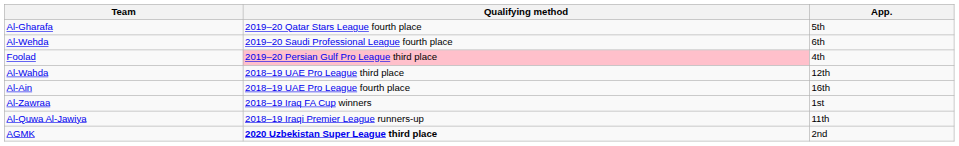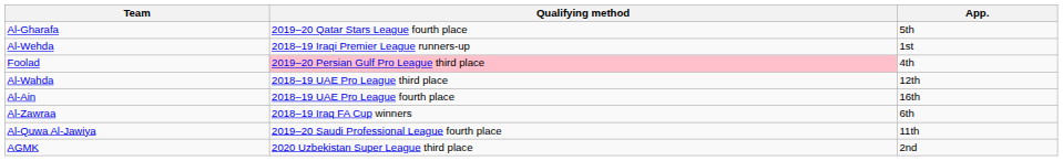 <table class="wikitable" style="table-layout:fixed;width:100%;">
 <tr>
 <th width=25%>Team</th>
 <th width=60%>Qualifying method</th>
 <th width=15%>App. </th>
 </tr>
 <tr>
 <td> <a href='#'>Al-Gharafa</a></td>
 <td><a href='#'>2019–20 Qatar Stars League</a> fourth place</td>
 <td>5th </td>
 </tr>
 <tr>
 <td> <a href='#'>Al-Wehda</a></td>
-<td><a href='#'>2019–20 Saudi Professional League</a> fourth place</td>
-<td>6th </td>
+<td><a href='#'>2018–19 Iraqi Premier League</a> runners-up</td>
+<td>1st</td>
 </tr>
 <tr>
 <td> <a href='#'>Foolad</a></td>
 <td style="background: pink;"><a href='#'>2019–20 Persian Gulf Pro League</a> third place</td>
 <td>4th </td>
 </tr>
 <tr>
 <td> <a href='#'>Al-Wahda</a></td>
 <td><a href='#'>2018–19 UAE Pro League</a> third place</td>
 <td>12th </td>
 </tr>
 <tr>
 <td> <a href='#'>Al-Ain</a></td>
 <td><a href='#'>2018–19 UAE Pro League</a> fourth place</td>
 <td>16th </td>
 </tr>
 <tr>
 <td> <a href='#'>Al-Zawraa</a></td>
 <td><a href='#'>2018–19 Iraq FA Cup</a> winners</td>
-<td>1st</td>
+<td>6th </td>
 </tr>
 <tr>
 <td> <a href='#'>Al-Quwa Al-Jawiya</a></td>
-<td><a href='#'>2018–19 Iraqi Premier League</a> runners-up</td>
+<td><a href='#'>2019–20 Saudi Professional League</a> fourth place</td>
 <td>11th </td>
 </tr>
 <tr>
 <td> <a href='#'>AGMK</a></td>
-<td><strong><a href='#'>2020 Uzbekistan Super League</a> third place</strong></td>
+<td><a href='#'>2020 Uzbekistan Super League</a> third place</td>
 <td>2nd </td>
 </tr>
 </table>
